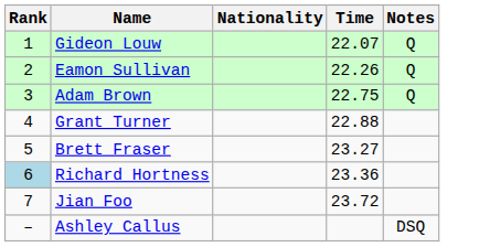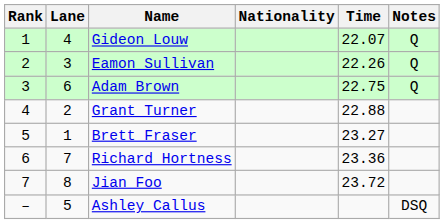 <table class="wikitable sortable" style="text-align:center">
 <tr>
 <th>Rank</th>
+<th>Lane</th>
 <th>Name</th>
 <th>Nationality</th>
 <th>Time</th>
 <th>Notes</th>
 </tr>
 <tr bgcolor=ccffcc>
 <td>1</td>
+<td>4</td>
 <td align=left><a href='#'>Gideon Louw</a></td>
 <td align=left></td>
 <td>22.07</td>
 <td>Q</td>
 </tr>
 <tr bgcolor=ccffcc>
 <td>2</td>
+<td>3</td>
 <td align=left><a href='#'>Eamon Sullivan</a></td>
 <td align=left></td>
 <td>22.26</td>
 <td>Q</td>
 </tr>
 <tr bgcolor=ccffcc>
 <td>3</td>
+<td>6</td>
 <td align=left><a href='#'>Adam Brown</a></td>
 <td align=left></td>
 <td>22.75</td>
 <td>Q</td>
 </tr>
 <tr>
 <td>4</td>
+<td>2</td>
 <td align=left><a href='#'>Grant Turner</a></td>
 <td align=left></td>
 <td>22.88</td>
 <td></td>
 </tr>
 <tr>
 <td>5</td>
+<td>1</td>
 <td align=left><a href='#'>Brett Fraser</a></td>
 <td align=left></td>
 <td>23.27</td>
 <td></td>
 </tr>
 <tr>
-<td style="background: lightblue;">6</td>
+<td>6</td>
+<td>7</td>
 <td align=left><a href='#'>Richard Hortness</a></td>
 <td align=left></td>
 <td>23.36</td>
 <td></td>
 </tr>
 <tr>
 <td>7</td>
+<td>8</td>
 <td align=left><a href='#'>Jian Foo</a></td>
 <td align=left></td>
 <td>23.72</td>
 <td></td>
 </tr>
 <tr>
 <td>–</td>
+<td>5</td>
 <td align=left><a href='#'>Ashley Callus</a></td>
 <td align=left></td>
 <td></td>
 <td>DSQ</td>
 </tr>
 </table>
